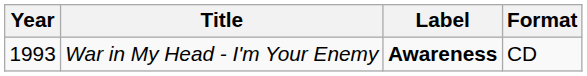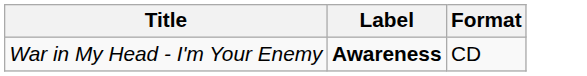 <table class="wikitable">
 <tr>
-<th>Year</th>
 <th>Title</th>
 <th>Label</th>
 <th>Format</th>
 </tr>
 <tr>
-<td>1993</td>
 <td><em>War in My Head - I'm Your Enemy</em></td>
 <td><strong>Awareness</strong></td>
 <td>CD</td>
 </tr>
 </table>
